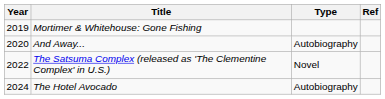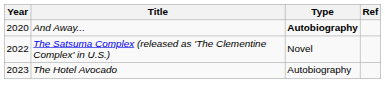 <table class="wikitable">
 <tr>
 <th>Year</th>
 <th>Title</th>
 <th>Type</th>
 <th>Ref</th>
 </tr>
 <tr>
-<td>2019</td>
-<td><em>Mortimer & Whitehouse: Gone Fishing</em></td>
-<td></td>
-<td></td>
-</tr>
-<tr>
 <td>2020</td>
 <td><em>And Away...</em></td>
-<td>Autobiography</td>
+<td><strong>Autobiography</strong></td>
 <td></td>
 </tr>
 <tr>
 <td>2022</td>
 <td><em><a href='#'>The Satsuma Complex</a> (released as 'The Clementine Complex' in U.S.)</em></td>
 <td>Novel</td>
 <td></td>
 </tr>
 <tr>
-<td>2024</td>
+<td>2023</td>
 <td><em>The Hotel Avocado</em></td>
 <td>Autobiography</td>
 <td></td>
 </tr>
 </table>
